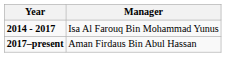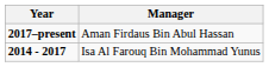 <table class="wikitable sortable">
 <tr>
 <th>Year</th>
 <th>Manager</th>
 </tr>
 <tr>
+<td><strong>2017–present</strong></td>
+<td>Aman Firdaus Bin Abul Hassan</td>
+</tr>
+<tr>
 <td><strong>2014 - 2017</strong></td>
 <td>Isa Al Farouq Bin Mohammad Yunus</td>
 </tr>
-<tr>
-<td><strong>2017–present</strong></td>
-<td>Aman Firdaus Bin Abul Hassan</td>
-</tr>
 </table>
